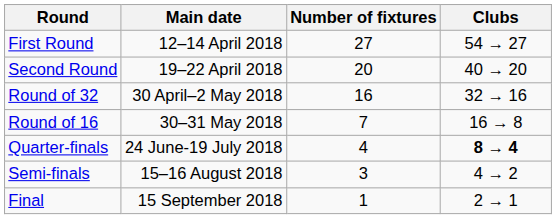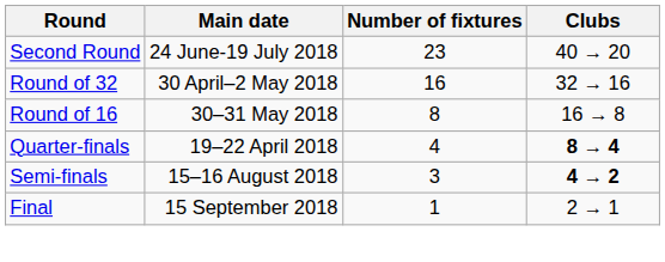 <table class="wikitable" style="text-align:center">
 <tr>
 <th>Round</th>
 <th>Main date</th>
 <th>Number of fixtures</th>
 <th width=100>Clubs</th>
 </tr>
 <tr>
-<td align=left><a href='#'>First Round</a></td>
-<td align=right>12–14 April 2018</td>
-<td>27</td>
-<td>54 → 27</td>
-</tr>
-<tr>
 <td align=left><a href='#'>Second Round</a></td>
-<td align=right>19–22 April 2018</td>
-<td>20</td>
+<td align=right>24 June-19 July 2018</td>
+<td>23</td>
 <td>40 → 20</td>
 </tr>
 <tr>
 <td align=left><a href='#'>Round of 32</a></td>
 <td align=right>30 April–2 May 2018</td>
 <td>16</td>
 <td>32 → 16</td>
 </tr>
 <tr>
 <td align=left><a href='#'>Round of 16</a></td>
 <td align=right>30–31 May 2018</td>
-<td>7</td>
+<td>8</td>
 <td>16 → 8</td>
 </tr>
 <tr>
 <td align=left><a href='#'>Quarter-finals</a></td>
-<td align=right>24 June-19 July 2018</td>
+<td align=right>19–22 April 2018</td>
 <td>4</td>
 <td><strong>8 → 4</strong></td>
 </tr>
 <tr>
 <td align=left><a href='#'>Semi-finals</a></td>
 <td align=right>15–16 August 2018</td>
 <td>3</td>
-<td>4 → 2</td>
+<td><strong>4 → 2</strong></td>
 </tr>
 <tr>
 <td align=left><a href='#'>Final</a></td>
 <td align=right>15 September 2018</td>
 <td>1</td>
 <td>2 → 1</td>
 </tr>
 </table>
